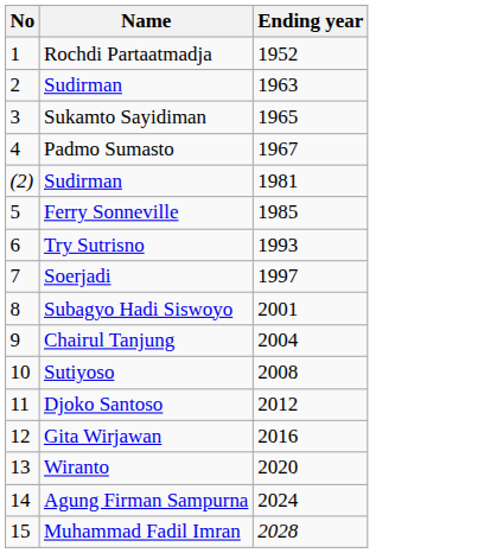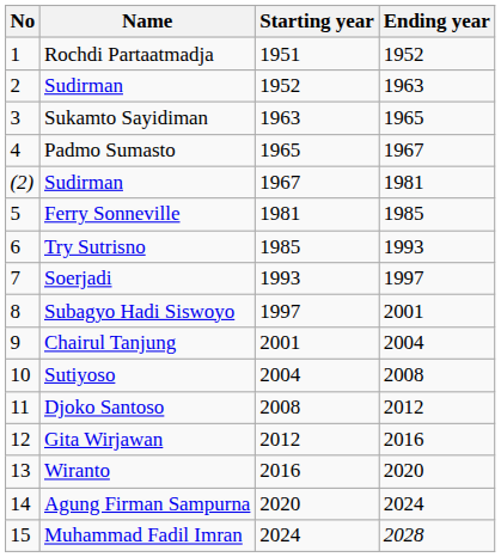 <table class=wikitable>
 <tr>
 <th>No</th>
 <th>Name</th>
+<th>Starting year</th>
 <th>Ending year</th>
 </tr>
 <tr>
 <td>1</td>
 <td>Rochdi Partaatmadja</td>
+<td>1951</td>
 <td>1952</td>
 </tr>
 <tr>
 <td>2</td>
 <td><a href='#'>Sudirman</a></td>
+<td>1952</td>
 <td>1963</td>
 </tr>
 <tr>
 <td>3</td>
 <td>Sukamto Sayidiman</td>
+<td>1963</td>
 <td>1965</td>
 </tr>
 <tr>
 <td>4</td>
 <td>Padmo Sumasto</td>
+<td>1965</td>
 <td>1967</td>
 </tr>
 <tr>
 <td><em>(2)</em></td>
 <td><a href='#'>Sudirman</a></td>
+<td>1967</td>
 <td>1981</td>
 </tr>
 <tr>
 <td>5</td>
 <td><a href='#'>Ferry Sonneville</a></td>
+<td>1981</td>
 <td>1985</td>
 </tr>
 <tr>
 <td>6</td>
 <td><a href='#'>Try Sutrisno</a></td>
+<td>1985</td>
 <td>1993</td>
 </tr>
 <tr>
 <td>7</td>
 <td><a href='#'>Soerjadi</a></td>
+<td>1993</td>
 <td>1997</td>
 </tr>
 <tr>
 <td>8</td>
 <td><a href='#'>Subagyo Hadi Siswoyo</a></td>
+<td>1997</td>
 <td>2001</td>
 </tr>
 <tr>
 <td>9</td>
 <td><a href='#'>Chairul Tanjung</a></td>
+<td>2001</td>
 <td>2004</td>
 </tr>
 <tr>
 <td>10</td>
 <td><a href='#'>Sutiyoso</a></td>
+<td>2004</td>
 <td>2008</td>
 </tr>
 <tr>
 <td>11</td>
 <td><a href='#'>Djoko Santoso</a></td>
+<td>2008</td>
 <td>2012</td>
 </tr>
 <tr>
 <td>12</td>
 <td><a href='#'>Gita Wirjawan</a></td>
+<td>2012</td>
 <td>2016</td>
 </tr>
 <tr>
 <td>13</td>
 <td><a href='#'>Wiranto</a></td>
+<td>2016</td>
 <td>2020</td>
 </tr>
 <tr>
 <td>14</td>
 <td><a href='#'>Agung Firman Sampurna</a></td>
+<td>2020</td>
 <td>2024</td>
 </tr>
 <tr>
 <td>15</td>
 <td><a href='#'>Muhammad Fadil Imran</a></td>
+<td>2024</td>
 <td><em>2028</em></td>
 </tr>
 </table>
